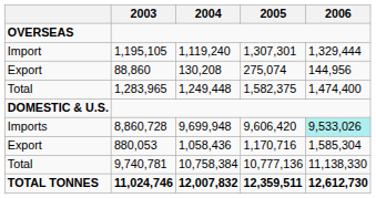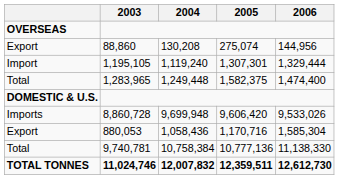 <table class="wikitable">
 <tr>
 <th></th>
 <th>2003</th>
 <th>2004</th>
 <th>2005</th>
 <th>2006</th>
 </tr>
 <tr>
 <td><strong>OVERSEAS</strong></td>
 </tr>
 <tr>
+<td>Export</td>
+<td>88,860</td>
+<td>130,208</td>
+<td>275,074</td>
+<td>144,956</td>
+</tr>
+<tr>
 <td>Import</td>
 <td>1,195,105</td>
 <td>1,119,240</td>
 <td>1,307,301</td>
 <td>1,329,444</td>
-</tr>
-<tr>
-<td>Export</td>
-<td>88,860</td>
-<td>130,208</td>
-<td>275,074</td>
-<td>144,956</td>
 </tr>
 <tr>
 <td>Total</td>
 <td>1,283,965</td>
 <td>1,249,448</td>
 <td>1,582,375</td>
 <td>1,474,400</td>
 </tr>
 <tr>
 <td><strong>DOMESTIC & U.S.</strong></td>
 </tr>
 <tr>
 <td>Imports</td>
 <td>8,860,728</td>
 <td>9,699,948</td>
 <td>9,606,420</td>
-<td style="background: paleturquoise;">9,533,026</td>
+<td>9,533,026</td>
 </tr>
 <tr>
 <td>Export</td>
 <td>880,053</td>
 <td>1,058,436</td>
 <td>1,170,716</td>
 <td>1,585,304</td>
 </tr>
 <tr>
 <td>Total</td>
 <td>9,740,781</td>
 <td>10,758,384</td>
 <td>10,777,136</td>
 <td>11,138,330</td>
 </tr>
 <tr>
 <td><strong>TOTAL TONNES</strong></td>
 <td><strong>11,024,746</strong></td>
 <td><strong>12,007,832</strong></td>
 <td><strong>12,359,511</strong></td>
 <td><strong>12,612,730</strong></td>
 </tr>
 </table>
